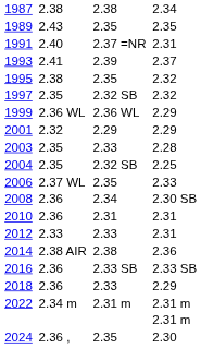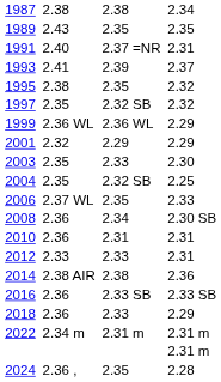 <table>
 <tr valign="top">
 <td><a href='#'>1987</a><br></td>
 <td></td>
 <td>2.38 </td>
 <td></td>
 <td>2.38 </td>
 <td></td>
 <td>2.34</td>
 </tr>
 <tr valign="top">
 <td><a href='#'>1989</a><br></td>
 <td></td>
 <td>2.43 </td>
 <td></td>
 <td>2.35</td>
 <td></td>
 <td>2.35</td>
 </tr>
 <tr valign="top">
 <td><a href='#'>1991</a><br></td>
 <td></td>
 <td>2.40 </td>
 <td></td>
 <td>2.37 =NR</td>
 <td></td>
 <td>2.31</td>
 </tr>
 <tr valign="top">
 <td><a href='#'>1993</a><br></td>
 <td></td>
 <td>2.41</td>
 <td></td>
 <td>2.39</td>
 <td></td>
 <td>2.37 </td>
 </tr>
 <tr valign="top">
 <td><a href='#'>1995</a><br></td>
 <td></td>
 <td>2.38</td>
 <td></td>
 <td>2.35 </td>
 <td></td>
 <td>2.32 </td>
 </tr>
 <tr valign="top">
 <td><a href='#'>1997</a><br></td>
 <td></td>
 <td>2.35</td>
 <td></td>
 <td>2.32 SB</td>
 <td></td>
 <td>2.32</td>
 </tr>
 <tr valign="top">
 <td><a href='#'>1999</a><br></td>
 <td></td>
 <td>2.36  WL</td>
 <td></td>
 <td>2.36  WL</td>
 <td></td>
 <td>2.29</td>
 </tr>
 <tr valign="top">
 <td><a href='#'>2001</a><br></td>
 <td></td>
 <td>2.32</td>
 <td></td>
 <td>2.29</td>
 <td></td>
 <td>2.29</td>
 </tr>
 <tr valign="top">
 <td><a href='#'>2003</a><br></td>
 <td></td>
 <td>2.35</td>
 <td></td>
 <td>2.33</td>
 <td></td>
-<td>2.28</td>
+<td>2.30  </td>
 </tr>
 <tr valign="top">
 <td><a href='#'>2004</a><br></td>
 <td></td>
 <td>2.35</td>
 <td></td>
 <td>2.32 SB</td>
 <td></td>
 <td>2.25</td>
 </tr>
 <tr valign="top">
 <td><a href='#'>2006</a><br></td>
 <td></td>
 <td>2.37 WL</td>
 <td></td>
 <td>2.35</td>
 <td></td>
 <td>2.33</td>
 </tr>
 <tr valign="top">
 <td><a href='#'>2008</a><br></td>
 <td></td>
 <td>2.36</td>
 <td></td>
 <td>2.34</td>
 <td></td>
 <td>2.30 SB</td>
 </tr>
 <tr valign="top">
 <td><a href='#'>2010</a><br></td>
 <td></td>
 <td>2.36</td>
 <td></td>
 <td>2.31</td>
 <td></td>
 <td>2.31</td>
 </tr>
 <tr valign="top">
 <td><a href='#'>2012</a><br></td>
 <td></td>
 <td>2.33 </td>
 <td></td>
 <td>2.33</td>
 <td></td>
 <td>2.31</td>
 </tr>
 <tr valign="top">
 <td><a href='#'>2014</a><br></td>
 <td></td>
 <td>2.38 AIR</td>
 <td></td>
 <td>2.38</td>
 <td></td>
 <td>2.36 </td>
 </tr>
 <tr valign="top">
 <td><a href='#'>2016</a><br></td>
 <td></td>
 <td>2.36</td>
 <td></td>
 <td>2.33 SB</td>
 <td></td>
 <td>2.33 SB</td>
 </tr>
 <tr valign="top">
 <td><a href='#'>2018</a><br></td>
 <td></td>
 <td>2.36</td>
 <td></td>
 <td>2.33</td>
 <td></td>
 <td>2.29</td>
 </tr>
 <tr valign="top">
 <td rowspan=2><a href='#'>2022</a><br></td>
 <td rowspan=2></td>
 <td rowspan=2>2.34 m</td>
 <td rowspan=2></td>
 <td rowspan=2>2.31 m </td>
 <td></td>
 <td>2.31 m </td>
 </tr>
 <tr>
 <td></td>
 <td>2.31 m </td>
 </tr>
 <tr valign="top">
 <td><a href='#'>2024</a><br></td>
 <td></td>
 <td>2.36 , </td>
 <td></td>
 <td>2.35 </td>
 <td></td>
-<td>2.30  </td>
+<td>2.28</td>
 </tr>
 </table>
